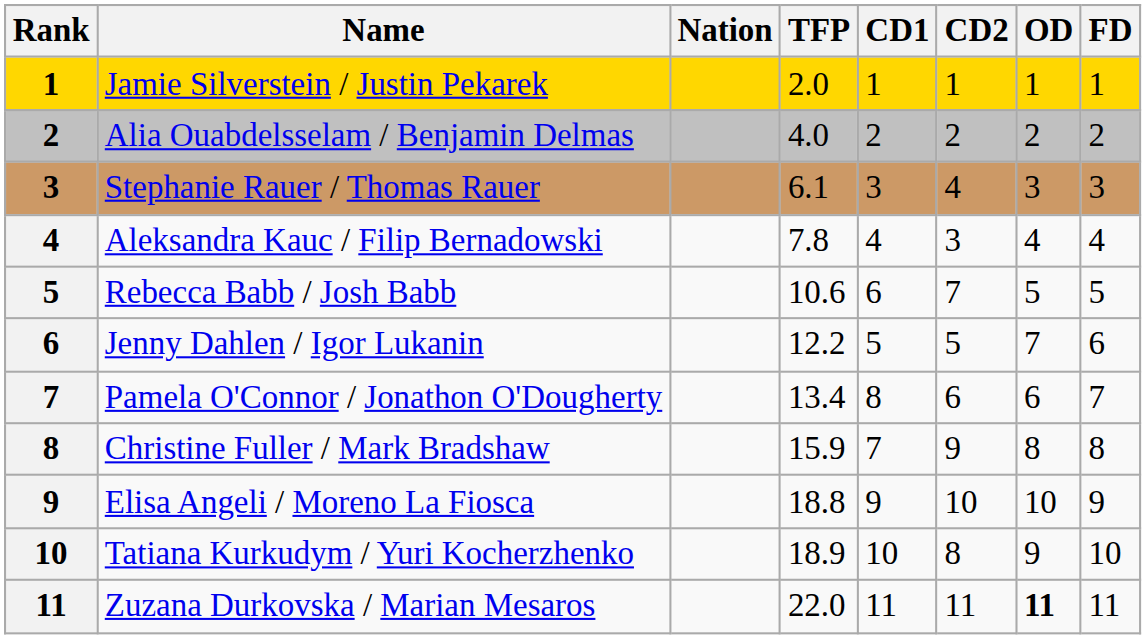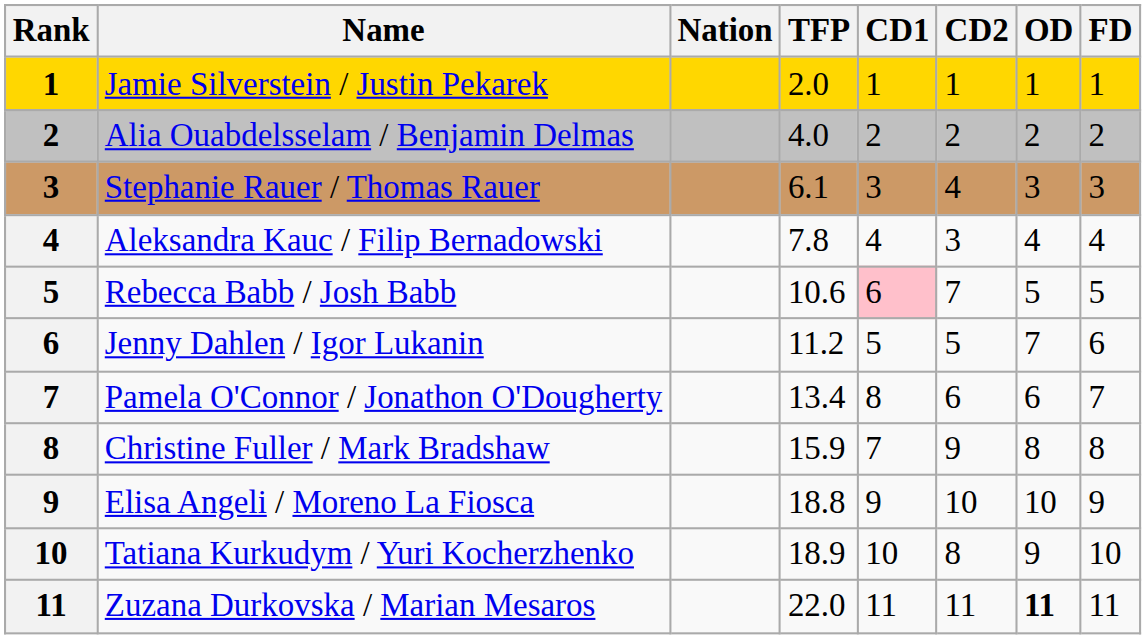 <table class="wikitable">
 <tr>
 <th>Rank</th>
 <th>Name</th>
 <th>Nation</th>
 <th>TFP</th>
 <th>CD1</th>
 <th>CD2</th>
 <th>OD</th>
 <th>FD</th>
 </tr>
 <tr bgcolor="gold">
 <td align="center"><strong>1</strong></td>
 <td><a href='#'>Jamie Silverstein</a> / <a href='#'>Justin Pekarek</a></td>
 <td></td>
 <td>2.0</td>
 <td>1</td>
 <td>1</td>
 <td>1</td>
 <td>1</td>
 </tr>
 <tr bgcolor="silver">
 <td align="center"><strong>2</strong></td>
 <td><a href='#'>Alia Ouabdelsselam</a> / <a href='#'>Benjamin Delmas</a></td>
 <td></td>
 <td>4.0</td>
 <td>2</td>
 <td>2</td>
 <td>2</td>
 <td>2</td>
 </tr>
 <tr bgcolor="cc9966">
 <td align="center"><strong>3</strong></td>
 <td><a href='#'>Stephanie Rauer</a> / <a href='#'>Thomas Rauer</a></td>
 <td></td>
 <td>6.1</td>
 <td>3</td>
 <td>4</td>
 <td>3</td>
 <td>3</td>
 </tr>
 <tr>
 <th>4</th>
 <td><a href='#'>Aleksandra Kauc</a> / <a href='#'>Filip Bernadowski</a></td>
 <td></td>
 <td>7.8</td>
 <td>4</td>
 <td>3</td>
 <td>4</td>
 <td>4</td>
 </tr>
 <tr>
 <th>5</th>
 <td><a href='#'>Rebecca Babb</a> / <a href='#'>Josh Babb</a></td>
 <td></td>
 <td>10.6</td>
-<td>6</td>
+<td style="background: pink;">6</td>
 <td>7</td>
 <td>5</td>
 <td>5</td>
 </tr>
 <tr>
 <th>6</th>
 <td><a href='#'>Jenny Dahlen</a> / <a href='#'>Igor Lukanin</a></td>
 <td></td>
-<td>12.2</td>
+<td>11.2</td>
 <td>5</td>
 <td>5</td>
 <td>7</td>
 <td>6</td>
 </tr>
 <tr>
 <th>7</th>
 <td><a href='#'>Pamela O'Connor</a> / <a href='#'>Jonathon O'Dougherty</a></td>
 <td></td>
 <td>13.4</td>
 <td>8</td>
 <td>6</td>
 <td>6</td>
 <td>7</td>
 </tr>
 <tr>
 <th>8</th>
 <td><a href='#'>Christine Fuller</a> / <a href='#'>Mark Bradshaw</a></td>
 <td></td>
 <td>15.9</td>
 <td>7</td>
 <td>9</td>
 <td>8</td>
 <td>8</td>
 </tr>
 <tr>
 <th>9</th>
 <td><a href='#'>Elisa Angeli</a> / <a href='#'>Moreno La Fiosca</a></td>
 <td></td>
 <td>18.8</td>
 <td>9</td>
 <td>10</td>
 <td>10</td>
 <td>9</td>
 </tr>
 <tr>
 <th>10</th>
 <td><a href='#'>Tatiana Kurkudym</a> / <a href='#'>Yuri Kocherzhenko</a></td>
 <td></td>
 <td>18.9</td>
 <td>10</td>
 <td>8</td>
 <td>9</td>
 <td>10</td>
 </tr>
 <tr>
 <th>11</th>
 <td><a href='#'>Zuzana Durkovska</a> / <a href='#'>Marian Mesaros</a></td>
 <td></td>
 <td>22.0</td>
 <td>11</td>
 <td>11</td>
 <td><strong>11</strong></td>
 <td>11</td>
 </tr>
 </table>
